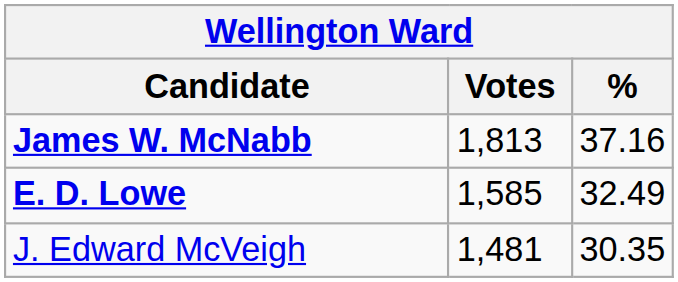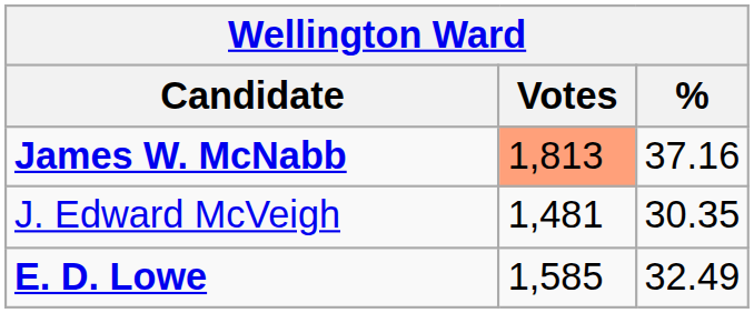 <table class="wikitable">
 <tr>
 <th colspan="3"><a href='#'>Wellington Ward</a></th>
 </tr>
 <tr>
 <th style="width: 200px">Candidate</th>
 <th style="width: 50px">Votes</th>
 <th style="width: 40px">%</th>
 </tr>
 <tr>
 <td><strong><a href='#'>James W. McNabb</a></strong></td>
-<td>1,813</td>
+<td style="background: lightsalmon;">1,813</td>
 <td>37.16</td>
+</tr>
+<tr>
+<td><a href='#'>J. Edward McVeigh</a></td>
+<td>1,481</td>
+<td>30.35</td>
 </tr>
 <tr>
 <td><strong><a href='#'>E. D. Lowe</a></strong></td>
 <td>1,585</td>
 <td>32.49</td>
 </tr>
-<tr>
-<td><a href='#'>J. Edward McVeigh</a></td>
-<td>1,481</td>
-<td>30.35</td>
-</tr>
 </table>
